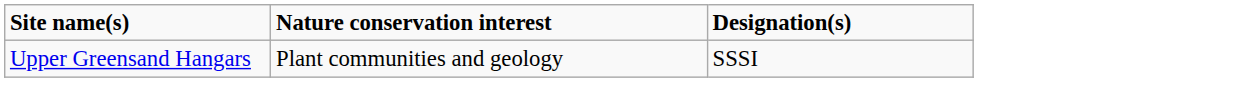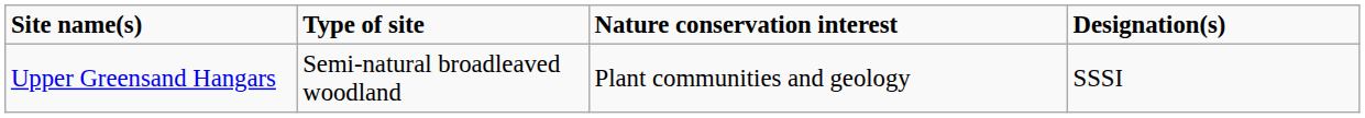 <table class="wikitable">
 <tr>
 <td style="width:180px"><strong>Site name(s)</strong></td>
+<td style="width:180px"><strong>Type of site</strong></td>
 <td style="width:300px"><strong>Nature conservation interest</strong></td>
 <td style="width:180px"><strong>Designation(s)</strong></td>
 </tr>
 <tr>
 <td><a href='#'>Upper Greensand Hangars</a></td>
+<td>Semi-natural broadleaved woodland</td>
 <td>Plant communities and geology</td>
 <td>SSSI</td>
 </tr>
 </table>
